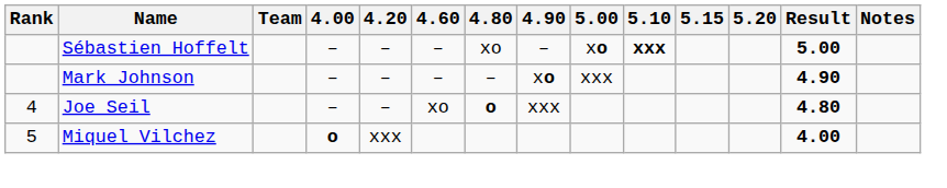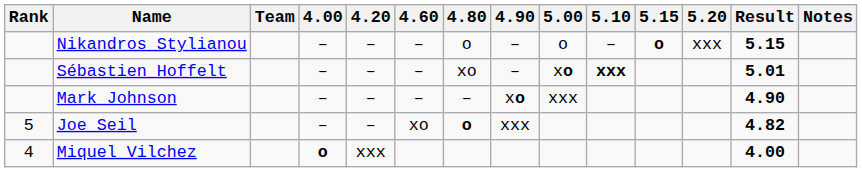 <table class="wikitable sortable" style="text-align:center; font-size:95%">
 <tr>
 <th>Rank</th>
 <th>Name</th>
 <th>Team</th>
 <th>4.00</th>
 <th>4.20</th>
 <th>4.60</th>
 <th>4.80</th>
 <th>4.90</th>
 <th>5.00</th>
 <th>5.10</th>
 <th>5.15</th>
 <th>5.20</th>
 <th>Result</th>
 <th>Notes</th>
 </tr>
 <tr>
 <td></td>
+<td align="left"><a href='#'>Nikandros Stylianou</a></td>
+<td align=left></td>
+<td>–</td>
+<td>–</td>
+<td>–</td>
+<td>o</td>
+<td>–</td>
+<td>o</td>
+<td>–</td>
+<td><strong>o</strong></td>
+<td>xxx</td>
+<td><strong>5.15</strong></td>
+<td></td>
+</tr>
+<tr>
+<td></td>
 <td align="left"><a href='#'>Sébastien Hoffelt</a></td>
 <td align=left></td>
 <td>–</td>
 <td>–</td>
 <td>–</td>
 <td>xo</td>
 <td>–</td>
 <td>x<strong>o</strong></td>
 <td><strong>xxx</strong></td>
 <td></td>
 <td></td>
-<td><strong>5.00</strong></td>
+<td><strong>5.01</strong></td>
 <td></td>
 </tr>
 <tr>
 <td></td>
 <td align="left"><a href='#'>Mark Johnson</a></td>
 <td align=left></td>
 <td>–</td>
 <td>–</td>
 <td>–</td>
 <td>–</td>
 <td>x<strong>o</strong></td>
 <td>xxx</td>
 <td></td>
 <td></td>
 <td></td>
 <td><strong>4.90</strong></td>
 <td></td>
 </tr>
 <tr>
-<td>4</td>
+<td>5</td>
 <td align="left"><a href='#'>Joe Seil</a></td>
 <td align=left></td>
 <td>–</td>
 <td>–</td>
 <td>xo</td>
 <td><strong>o</strong></td>
 <td>xxx</td>
 <td></td>
 <td></td>
 <td></td>
 <td></td>
-<td><strong>4.80</strong></td>
+<td><strong>4.82</strong></td>
 <td></td>
 </tr>
 <tr>
-<td>5</td>
+<td>4</td>
 <td align="left"><a href='#'>Miquel Vilchez</a></td>
 <td align=left></td>
 <td><strong>o</strong></td>
 <td>xxx</td>
 <td></td>
 <td></td>
 <td></td>
 <td></td>
 <td></td>
 <td></td>
 <td></td>
 <td><strong>4.00</strong></td>
 <td></td>
 </tr>
 </table>
